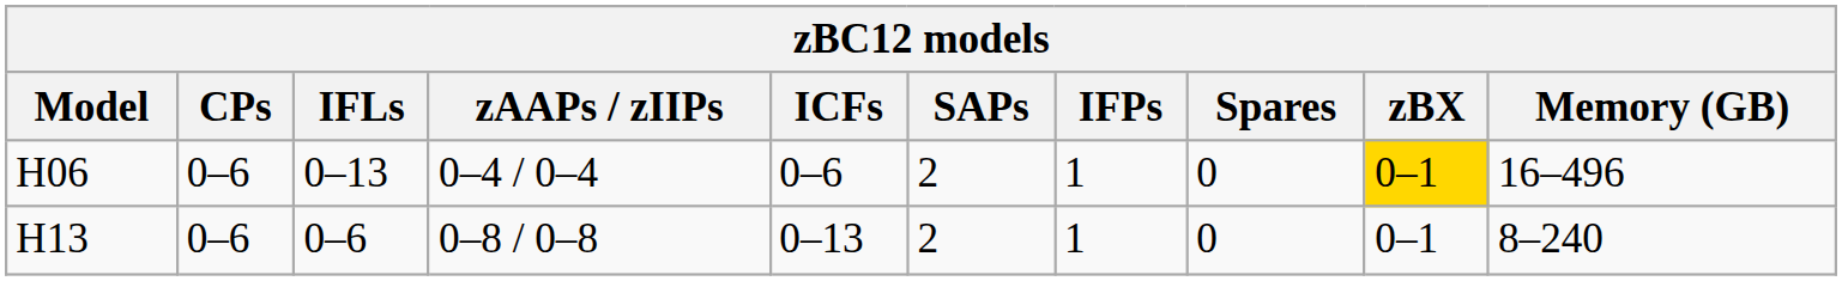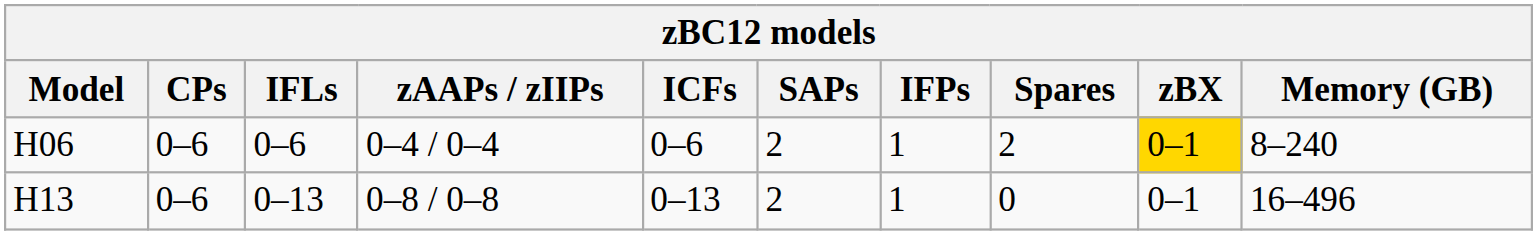 <table class="wikitable mw-collapsible mw-collapsed" style="min-width: 55%;">
 <tr>
 <th colspan="10"><strong>zBC12</strong> models</th>
 </tr>
 <tr>
 <th>Model</th>
 <th>CPs</th>
 <th>IFLs</th>
 <th>zAAPs / zIIPs</th>
 <th>ICFs</th>
 <th>SAPs</th>
 <th>IFPs</th>
 <th>Spares</th>
 <th>zBX</th>
 <th>Memory (GB)</th>
 </tr>
 <tr>
 <td>H06</td>
 <td>0–6</td>
-<td>0–13</td>
+<td>0–6</td>
 <td>0–4 / 0–4</td>
 <td>0–6</td>
 <td>2</td>
 <td>1</td>
-<td>0</td>
+<td>2</td>
 <td style="background: gold;">0–1</td>
-<td>16–496</td>
+<td>8–240</td>
 </tr>
 <tr>
 <td>H13</td>
 <td>0–6</td>
-<td>0–6</td>
+<td>0–13</td>
 <td>0–8 / 0–8</td>
 <td>0–13</td>
 <td>2</td>
 <td>1</td>
 <td>0</td>
 <td>0–1</td>
-<td>8–240</td>
+<td>16–496</td>
 </tr>
 </table>
